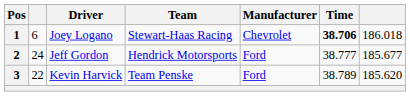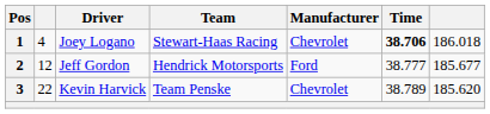 <table class="wikitable" style="font-size:95%">
 <tr>
 <th>Pos</th>
 <th></th>
 <th>Driver</th>
 <th>Team</th>
 <th>Manufacturer</th>
 <th>Time</th>
 <th></th>
 </tr>
 <tr>
 <th>1</th>
-<td>6</td>
+<td>4</td>
 <td><a href='#'>Joey Logano</a></td>
 <td><a href='#'>Stewart-Haas Racing</a></td>
 <td><a href='#'>Chevrolet</a></td>
 <td><strong>38.706</strong></td>
 <td>186.018</td>
 </tr>
 <tr>
 <th>2</th>
-<td>24</td>
+<td>12</td>
 <td><a href='#'>Jeff Gordon</a></td>
 <td><a href='#'>Hendrick Motorsports</a></td>
 <td><a href='#'>Ford</a></td>
 <td>38.777</td>
 <td>185.677</td>
 </tr>
 <tr>
 <th>3</th>
 <td>22</td>
 <td><a href='#'>Kevin Harvick</a></td>
 <td><a href='#'>Team Penske</a></td>
-<td><a href='#'>Ford</a></td>
+<td><a href='#'>Chevrolet</a></td>
 <td>38.789</td>
 <td>185.620</td>
 </tr>
 <tr>
 <th colspan="7"></th>
 </tr>
 </table>
